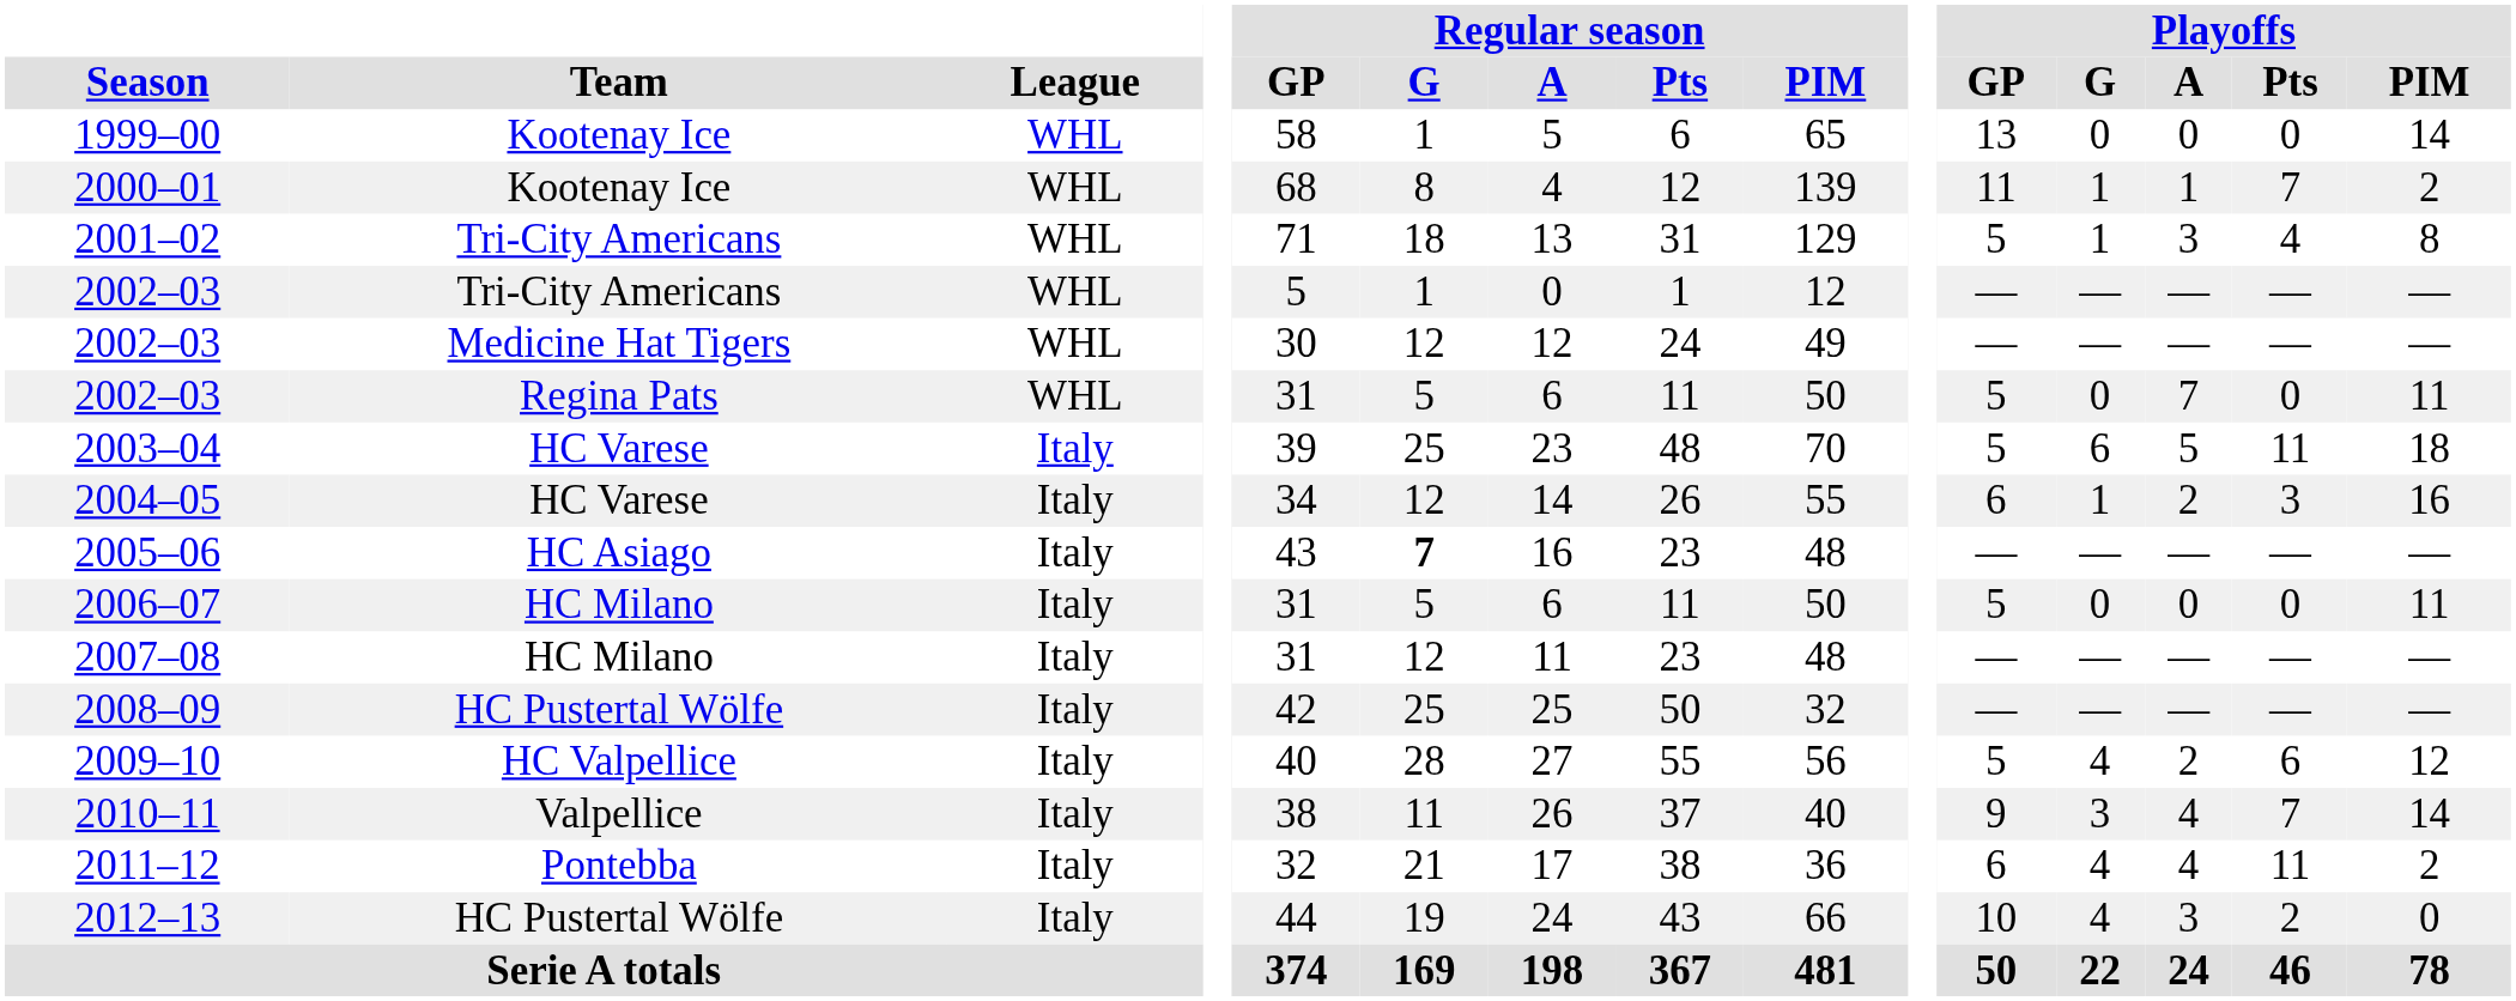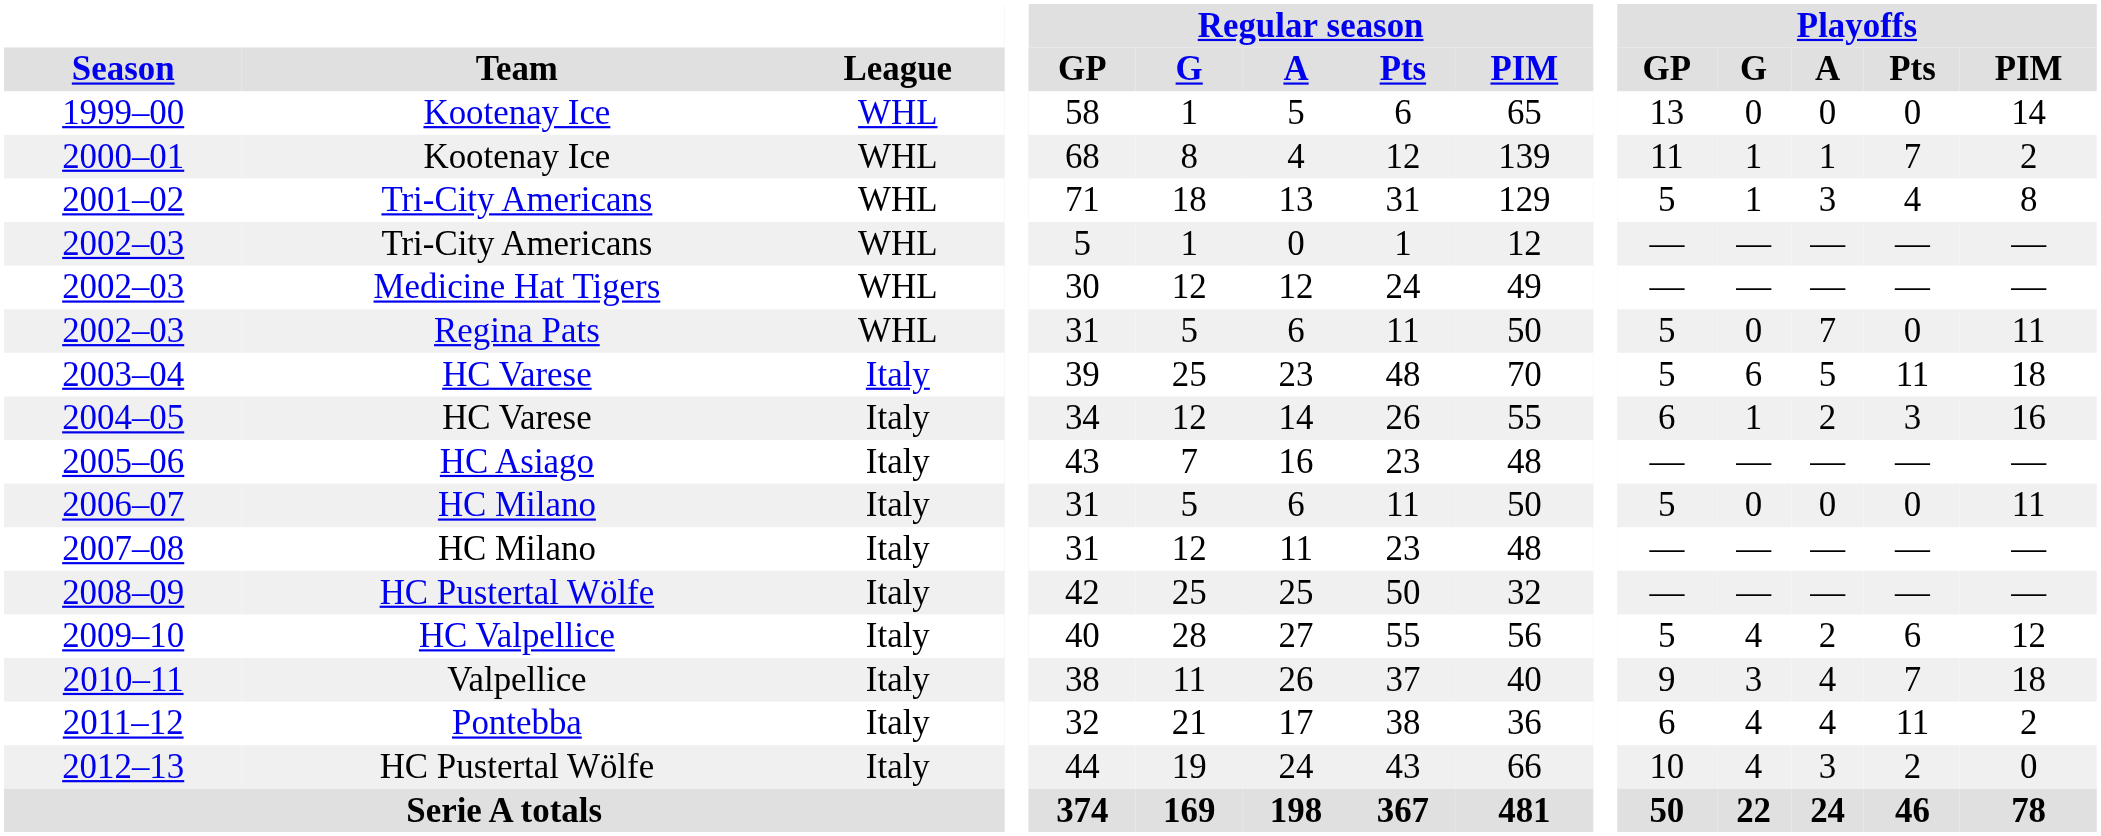 <table border="0" cellpadding="1" cellspacing="0" style="text-align:center; width:60em">
 <tr bgcolor="#e0e0e0">
 <th colspan="3" bgcolor="#ffffff"> </th>
 <th rowspan="99" bgcolor="#ffffff"> </th>
 <th colspan="5"><a href='#'>Regular season</a></th>
 <th rowspan="99" bgcolor="#ffffff"> </th>
 <th colspan="5"><a href='#'>Playoffs</a></th>
 </tr>
 <tr bgcolor="#e0e0e0">
 <th><a href='#'>Season</a></th>
 <th>Team</th>
 <th>League</th>
 <th>GP</th>
 <th><a href='#'>G</a></th>
 <th><a href='#'>A</a></th>
 <th><a href='#'>Pts</a></th>
 <th><a href='#'>PIM</a></th>
 <th>GP</th>
 <th>G</th>
 <th>A</th>
 <th>Pts</th>
 <th>PIM</th>
 </tr>
 <tr>
 <td><a href='#'>1999–00</a></td>
 <td><a href='#'>Kootenay Ice</a></td>
 <td><a href='#'>WHL</a></td>
 <td>58</td>
 <td>1</td>
 <td>5</td>
 <td>6</td>
 <td>65</td>
 <td>13</td>
 <td>0</td>
 <td>0</td>
 <td>0</td>
 <td>14</td>
 </tr>
 <tr bgcolor="#f0f0f0">
 <td><a href='#'>2000–01</a></td>
 <td>Kootenay Ice</td>
 <td>WHL</td>
 <td>68</td>
 <td>8</td>
 <td>4</td>
 <td>12</td>
 <td>139</td>
 <td>11</td>
 <td>1</td>
 <td>1</td>
 <td>7</td>
 <td>2</td>
 </tr>
 <tr>
 <td><a href='#'>2001–02</a></td>
 <td><a href='#'>Tri-City Americans</a></td>
 <td>WHL</td>
 <td>71</td>
 <td>18</td>
 <td>13</td>
 <td>31</td>
 <td>129</td>
 <td>5</td>
 <td>1</td>
 <td>3</td>
 <td>4</td>
 <td>8</td>
 </tr>
 <tr bgcolor="#f0f0f0">
 <td><a href='#'>2002–03</a></td>
 <td>Tri-City Americans</td>
 <td>WHL</td>
 <td>5</td>
 <td>1</td>
 <td>0</td>
 <td>1</td>
 <td>12</td>
 <td>—</td>
 <td>—</td>
 <td>—</td>
 <td>—</td>
 <td>—</td>
 </tr>
 <tr>
 <td><a href='#'>2002–03</a></td>
 <td><a href='#'>Medicine Hat Tigers</a></td>
 <td>WHL</td>
 <td>30</td>
 <td>12</td>
 <td>12</td>
 <td>24</td>
 <td>49</td>
 <td>—</td>
 <td>—</td>
 <td>—</td>
 <td>—</td>
 <td>—</td>
 </tr>
 <tr bgcolor="#f0f0f0">
 <td><a href='#'>2002–03</a></td>
 <td><a href='#'>Regina Pats</a></td>
 <td>WHL</td>
 <td>31</td>
 <td>5</td>
 <td>6</td>
 <td>11</td>
 <td>50</td>
 <td>5</td>
 <td>0</td>
 <td>7</td>
 <td>0</td>
 <td>11</td>
 </tr>
 <tr>
 <td><a href='#'>2003–04</a></td>
 <td><a href='#'>HC Varese</a></td>
 <td><a href='#'>Italy</a></td>
 <td>39</td>
 <td>25</td>
 <td>23</td>
 <td>48</td>
 <td>70</td>
 <td>5</td>
 <td>6</td>
 <td>5</td>
 <td>11</td>
 <td>18</td>
 </tr>
 <tr bgcolor="#f0f0f0">
 <td><a href='#'>2004–05</a></td>
 <td>HC Varese</td>
 <td>Italy</td>
 <td>34</td>
 <td>12</td>
 <td>14</td>
 <td>26</td>
 <td>55</td>
 <td>6</td>
 <td>1</td>
 <td>2</td>
 <td>3</td>
 <td>16</td>
 </tr>
 <tr>
 <td><a href='#'>2005–06</a></td>
 <td><a href='#'>HC Asiago</a></td>
 <td>Italy</td>
 <td>43</td>
-<td><strong>7</strong></td>
+<td>7</td>
 <td>16</td>
 <td>23</td>
 <td>48</td>
 <td>—</td>
 <td>—</td>
 <td>—</td>
 <td>—</td>
 <td>—</td>
 </tr>
 <tr bgcolor="#f0f0f0">
 <td><a href='#'>2006–07</a></td>
 <td><a href='#'>HC Milano</a></td>
 <td>Italy</td>
 <td>31</td>
 <td>5</td>
 <td>6</td>
 <td>11</td>
 <td>50</td>
 <td>5</td>
 <td>0</td>
 <td>0</td>
 <td>0</td>
 <td>11</td>
 </tr>
 <tr>
 <td><a href='#'>2007–08</a></td>
 <td>HC Milano</td>
 <td>Italy</td>
 <td>31</td>
 <td>12</td>
 <td>11</td>
 <td>23</td>
 <td>48</td>
 <td>—</td>
 <td>—</td>
 <td>—</td>
 <td>—</td>
 <td>—</td>
 </tr>
 <tr bgcolor="#f0f0f0">
 <td><a href='#'>2008–09</a></td>
 <td><a href='#'>HC Pustertal Wölfe</a></td>
 <td>Italy</td>
 <td>42</td>
 <td>25</td>
 <td>25</td>
 <td>50</td>
 <td>32</td>
 <td>—</td>
 <td>—</td>
 <td>—</td>
 <td>—</td>
 <td>—</td>
 </tr>
 <tr>
 <td><a href='#'>2009–10</a></td>
 <td><a href='#'>HC Valpellice</a></td>
 <td>Italy</td>
 <td>40</td>
 <td>28</td>
 <td>27</td>
 <td>55</td>
 <td>56</td>
 <td>5</td>
 <td>4</td>
 <td>2</td>
 <td>6</td>
 <td>12</td>
 </tr>
 <tr bgcolor="#f0f0f0">
 <td><a href='#'>2010–11</a></td>
 <td>Valpellice</td>
 <td>Italy</td>
 <td>38</td>
 <td>11</td>
 <td>26</td>
 <td>37</td>
 <td>40</td>
 <td>9</td>
 <td>3</td>
 <td>4</td>
 <td>7</td>
-<td>14</td>
+<td>18</td>
 </tr>
 <tr>
 <td><a href='#'>2011–12</a></td>
 <td><a href='#'>Pontebba</a></td>
 <td>Italy</td>
 <td>32</td>
 <td>21</td>
 <td>17</td>
 <td>38</td>
 <td>36</td>
 <td>6</td>
 <td>4</td>
 <td>4</td>
 <td>11</td>
 <td>2</td>
 </tr>
 <tr bgcolor="#f0f0f0">
 <td><a href='#'>2012–13</a></td>
 <td>HC Pustertal Wölfe</td>
 <td>Italy</td>
 <td>44</td>
 <td>19</td>
 <td>24</td>
 <td>43</td>
 <td>66</td>
 <td>10</td>
 <td>4</td>
 <td>3</td>
 <td>2</td>
 <td>0</td>
 </tr>
 <tr>
 </tr>
 <tr ALIGN="center" bgcolor="#e0e0e0">
 <th colspan="3">Serie A totals</th>
 <th ALIGN="center">374</th>
 <th ALIGN="center">169</th>
 <th ALIGN="center">198</th>
 <th ALIGN="center">367</th>
 <th ALIGN="center">481</th>
 <th ALIGN="center">50</th>
 <th ALIGN="center">22</th>
 <th ALIGN="center">24</th>
 <th ALIGN="center">46</th>
 <th ALIGN="center">78</th>
 </tr>
 </table>
